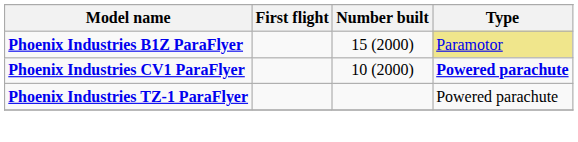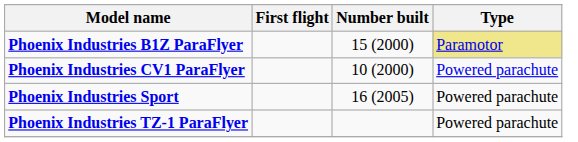 <table class="wikitable" align=center style="font-size:90%;">
 <tr>
 </tr>
 <tr style="background:#efefef;">
 <th>Model name</th>
 <th>First flight</th>
 <th>Number built</th>
 <th>Type</th>
 </tr>
 <tr>
 <td align=left><strong><a href='#'>Phoenix Industries B1Z ParaFlyer</a></strong></td>
 <td align=center></td>
 <td align=center>15 (2000)</td>
 <td align=left style="background: khaki;"><a href='#'>Paramotor</a></td>
 </tr>
 <tr>
 <td align=left><strong><a href='#'>Phoenix Industries CV1 ParaFlyer</a></strong></td>
 <td align=center></td>
 <td align=center>10 (2000)</td>
-<td align=left><strong><a href='#'>Powered parachute</a></strong></td>
+<td align=left><a href='#'>Powered parachute</a></td>
+</tr>
+<tr>
+<td align=left><strong><a href='#'>Phoenix Industries Sport</a></strong></td>
+<td align=center></td>
+<td align=center>16 (2005)</td>
+<td align=left>Powered parachute</td>
 </tr>
 <tr>
 <td align=left><strong><a href='#'>Phoenix Industries TZ-1 ParaFlyer</a></strong></td>
 <td align=center></td>
 <td align=center></td>
 <td align=left>Powered parachute</td>
 </tr>
 <tr>
 </tr>
 </table>
